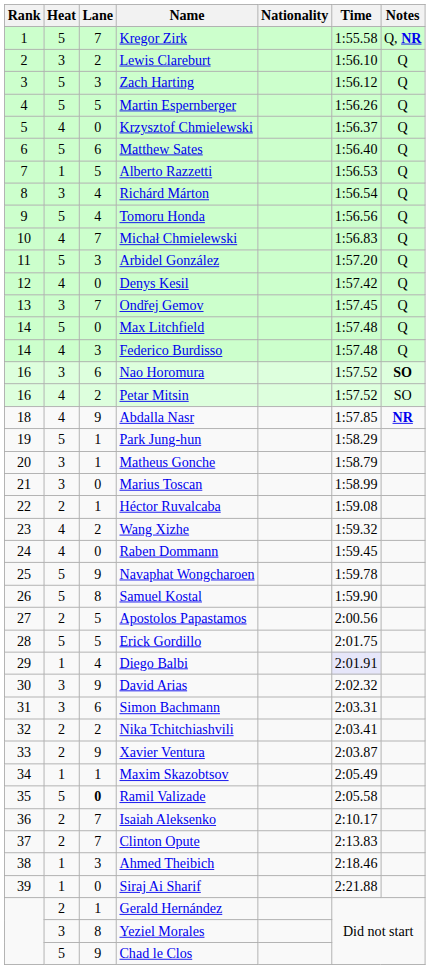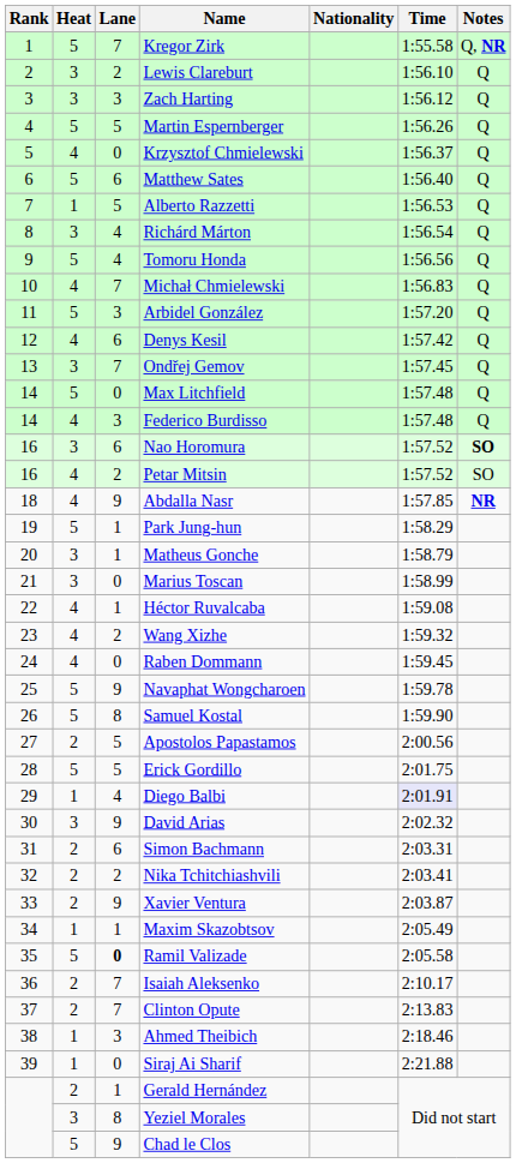 <table class="wikitable sortable" style="text-align:center">
 <tr>
 <th>Rank</th>
 <th>Heat</th>
 <th>Lane</th>
 <th>Name</th>
 <th>Nationality</th>
 <th>Time</th>
 <th>Notes</th>
 </tr>
 <tr bgcolor=ccffcc>
 <td>1</td>
 <td>5</td>
 <td>7</td>
 <td align=left><a href='#'>Kregor Zirk</a></td>
 <td align=left></td>
 <td>1:55.58</td>
 <td>Q, <strong><a href='#'>NR</a></strong></td>
 </tr>
 <tr bgcolor=ccffcc>
 <td>2</td>
 <td>3</td>
 <td>2</td>
 <td align=left><a href='#'>Lewis Clareburt</a></td>
 <td align=left></td>
 <td>1:56.10</td>
 <td>Q</td>
 </tr>
 <tr bgcolor=ccffcc>
 <td>3</td>
-<td>5</td>
+<td>3</td>
 <td>3</td>
 <td align=left><a href='#'>Zach Harting</a></td>
 <td align=left></td>
 <td>1:56.12</td>
 <td>Q</td>
 </tr>
 <tr bgcolor=ccffcc>
 <td>4</td>
 <td>5</td>
 <td>5</td>
 <td align=left><a href='#'>Martin Espernberger</a></td>
 <td align=left></td>
 <td>1:56.26</td>
 <td>Q</td>
 </tr>
 <tr bgcolor=ccffcc>
 <td>5</td>
 <td>4</td>
 <td>0</td>
 <td align=left><a href='#'>Krzysztof Chmielewski</a></td>
 <td align=left></td>
 <td>1:56.37</td>
 <td>Q</td>
 </tr>
 <tr bgcolor=ccffcc>
 <td>6</td>
 <td>5</td>
 <td>6</td>
 <td align=left><a href='#'>Matthew Sates</a></td>
 <td align=left></td>
 <td>1:56.40</td>
 <td>Q</td>
 </tr>
 <tr bgcolor=ccffcc>
 <td>7</td>
 <td>1</td>
 <td>5</td>
 <td align=left><a href='#'>Alberto Razzetti</a></td>
 <td align=left></td>
 <td>1:56.53</td>
 <td>Q</td>
 </tr>
 <tr bgcolor=ccffcc>
 <td>8</td>
 <td>3</td>
 <td>4</td>
 <td align=left><a href='#'>Richárd Márton</a></td>
 <td align=left></td>
 <td>1:56.54</td>
 <td>Q</td>
 </tr>
 <tr bgcolor=ccffcc>
 <td>9</td>
 <td>5</td>
 <td>4</td>
 <td align=left><a href='#'>Tomoru Honda</a></td>
 <td align=left></td>
 <td>1:56.56</td>
 <td>Q</td>
 </tr>
 <tr bgcolor=ccffcc>
 <td>10</td>
 <td>4</td>
 <td>7</td>
 <td align=left><a href='#'>Michał Chmielewski</a></td>
 <td align=left></td>
 <td>1:56.83</td>
 <td>Q</td>
 </tr>
 <tr bgcolor=ccffcc>
 <td>11</td>
 <td>5</td>
 <td>3</td>
 <td align=left><a href='#'>Arbidel González</a></td>
 <td align=left></td>
 <td>1:57.20</td>
 <td>Q</td>
 </tr>
 <tr bgcolor=ccffcc>
 <td>12</td>
 <td>4</td>
-<td>0</td>
+<td>6</td>
 <td align=left><a href='#'>Denys Kesil</a></td>
 <td align=left></td>
 <td>1:57.42</td>
 <td>Q</td>
 </tr>
 <tr bgcolor=ccffcc>
 <td>13</td>
 <td>3</td>
 <td>7</td>
 <td align=left><a href='#'>Ondřej Gemov</a></td>
 <td align=left></td>
 <td>1:57.45</td>
 <td>Q</td>
 </tr>
 <tr bgcolor=ccffcc>
 <td>14</td>
 <td>5</td>
 <td>0</td>
 <td align=left><a href='#'>Max Litchfield</a></td>
 <td align=left></td>
 <td>1:57.48</td>
 <td>Q</td>
 </tr>
 <tr bgcolor=ccffcc>
 <td>14</td>
 <td>4</td>
 <td>3</td>
 <td align=left><a href='#'>Federico Burdisso</a></td>
 <td align=left></td>
 <td>1:57.48</td>
 <td>Q</td>
 </tr>
 <tr bgcolor=ddffdd>
 <td>16</td>
 <td>3</td>
 <td>6</td>
 <td align=left><a href='#'>Nao Horomura</a></td>
 <td align=left></td>
 <td>1:57.52</td>
 <td><strong>SO</strong></td>
 </tr>
 <tr bgcolor=ddffdd>
 <td>16</td>
 <td>4</td>
 <td>2</td>
 <td align=left><a href='#'>Petar Mitsin</a></td>
 <td align=left></td>
 <td>1:57.52</td>
 <td>SO</td>
 </tr>
 <tr>
 <td>18</td>
 <td>4</td>
 <td>9</td>
 <td align=left><a href='#'>Abdalla Nasr</a></td>
 <td align=left></td>
 <td>1:57.85</td>
 <td><strong><a href='#'>NR</a></strong></td>
 </tr>
 <tr>
 <td>19</td>
 <td>5</td>
 <td>1</td>
 <td align=left><a href='#'>Park Jung-hun</a></td>
 <td align=left></td>
 <td>1:58.29</td>
 <td></td>
 </tr>
 <tr>
 <td>20</td>
 <td>3</td>
 <td>1</td>
 <td align=left><a href='#'>Matheus Gonche</a></td>
 <td align=left></td>
 <td>1:58.79</td>
 <td></td>
 </tr>
 <tr>
 <td>21</td>
 <td>3</td>
 <td>0</td>
 <td align=left><a href='#'>Marius Toscan</a></td>
 <td align=left></td>
 <td>1:58.99</td>
 <td></td>
 </tr>
 <tr>
 <td>22</td>
-<td>2</td>
+<td>4</td>
 <td>1</td>
 <td align=left><a href='#'>Héctor Ruvalcaba</a></td>
 <td align=left></td>
 <td>1:59.08</td>
 <td></td>
 </tr>
 <tr>
 <td>23</td>
 <td>4</td>
 <td>2</td>
 <td align=left><a href='#'>Wang Xizhe</a></td>
 <td align=left></td>
 <td>1:59.32</td>
 <td></td>
 </tr>
 <tr>
 <td>24</td>
 <td>4</td>
 <td>0</td>
 <td align=left><a href='#'>Raben Dommann</a></td>
 <td align=left></td>
 <td>1:59.45</td>
 <td></td>
 </tr>
 <tr>
 <td>25</td>
 <td>5</td>
 <td>9</td>
 <td align=left><a href='#'>Navaphat Wongcharoen</a></td>
 <td align=left></td>
 <td>1:59.78</td>
 <td></td>
 </tr>
 <tr>
 <td>26</td>
 <td>5</td>
 <td>8</td>
 <td align=left><a href='#'>Samuel Kostal</a></td>
 <td align=left></td>
 <td>1:59.90</td>
 <td></td>
 </tr>
 <tr>
 <td>27</td>
 <td>2</td>
 <td>5</td>
 <td align=left><a href='#'>Apostolos Papastamos</a></td>
 <td align=left></td>
 <td>2:00.56</td>
 <td></td>
 </tr>
 <tr>
 <td>28</td>
 <td>5</td>
 <td>5</td>
 <td align=left><a href='#'>Erick Gordillo</a></td>
 <td align=left></td>
 <td>2:01.75</td>
 <td></td>
 </tr>
 <tr>
 <td>29</td>
 <td>1</td>
 <td>4</td>
 <td align=left><a href='#'>Diego Balbi</a></td>
 <td align=left></td>
 <td style="background: lavender;">2:01.91</td>
 <td></td>
 </tr>
 <tr>
 <td>30</td>
 <td>3</td>
 <td>9</td>
 <td align=left><a href='#'>David Arias</a></td>
 <td align=left></td>
 <td>2:02.32</td>
 <td></td>
 </tr>
 <tr>
 <td>31</td>
-<td>3</td>
+<td>2</td>
 <td>6</td>
 <td align=left><a href='#'>Simon Bachmann</a></td>
 <td align=left></td>
 <td>2:03.31</td>
 <td></td>
 </tr>
 <tr>
 <td>32</td>
 <td>2</td>
 <td>2</td>
 <td align=left><a href='#'>Nika Tchitchiashvili</a></td>
 <td align=left></td>
 <td>2:03.41</td>
 <td></td>
 </tr>
 <tr>
 <td>33</td>
 <td>2</td>
 <td>9</td>
 <td align=left><a href='#'>Xavier Ventura</a></td>
 <td align=left></td>
 <td>2:03.87</td>
 <td></td>
 </tr>
 <tr>
 <td>34</td>
 <td>1</td>
 <td>1</td>
 <td align=left><a href='#'>Maxim Skazobtsov</a></td>
 <td align=left></td>
 <td>2:05.49</td>
 <td></td>
 </tr>
 <tr>
 <td>35</td>
 <td>5</td>
 <td><strong>0</strong></td>
 <td align=left><a href='#'>Ramil Valizade</a></td>
 <td align=left></td>
 <td>2:05.58</td>
 <td></td>
 </tr>
 <tr>
 <td>36</td>
 <td>2</td>
 <td>7</td>
 <td align=left><a href='#'>Isaiah Aleksenko</a></td>
 <td align=left></td>
 <td>2:10.17</td>
 <td></td>
 </tr>
 <tr>
 <td>37</td>
 <td>2</td>
 <td>7</td>
 <td align=left><a href='#'>Clinton Opute</a></td>
 <td align=left></td>
 <td>2:13.83</td>
 <td></td>
 </tr>
 <tr>
 <td>38</td>
 <td>1</td>
 <td>3</td>
 <td align=left><a href='#'>Ahmed Theibich</a></td>
 <td align=left></td>
 <td>2:18.46</td>
 <td></td>
 </tr>
 <tr>
 <td>39</td>
 <td>1</td>
 <td>0</td>
 <td align=left><a href='#'>Siraj Ai Sharif</a></td>
 <td align=left></td>
 <td>2:21.88</td>
 <td></td>
 </tr>
 <tr>
 <td rowspan=3></td>
 <td>2</td>
 <td>1</td>
 <td align=left><a href='#'>Gerald Hernández</a></td>
 <td align=left></td>
 <td colspan=2 rowspan=3>Did not start</td>
 </tr>
 <tr>
 <td>3</td>
 <td>8</td>
 <td align=left><a href='#'>Yeziel Morales</a></td>
 <td align=left></td>
 </tr>
 <tr>
 <td>5</td>
 <td>9</td>
 <td align=left><a href='#'>Chad le Clos</a></td>
 <td align=left></td>
 </tr>
 </table>
